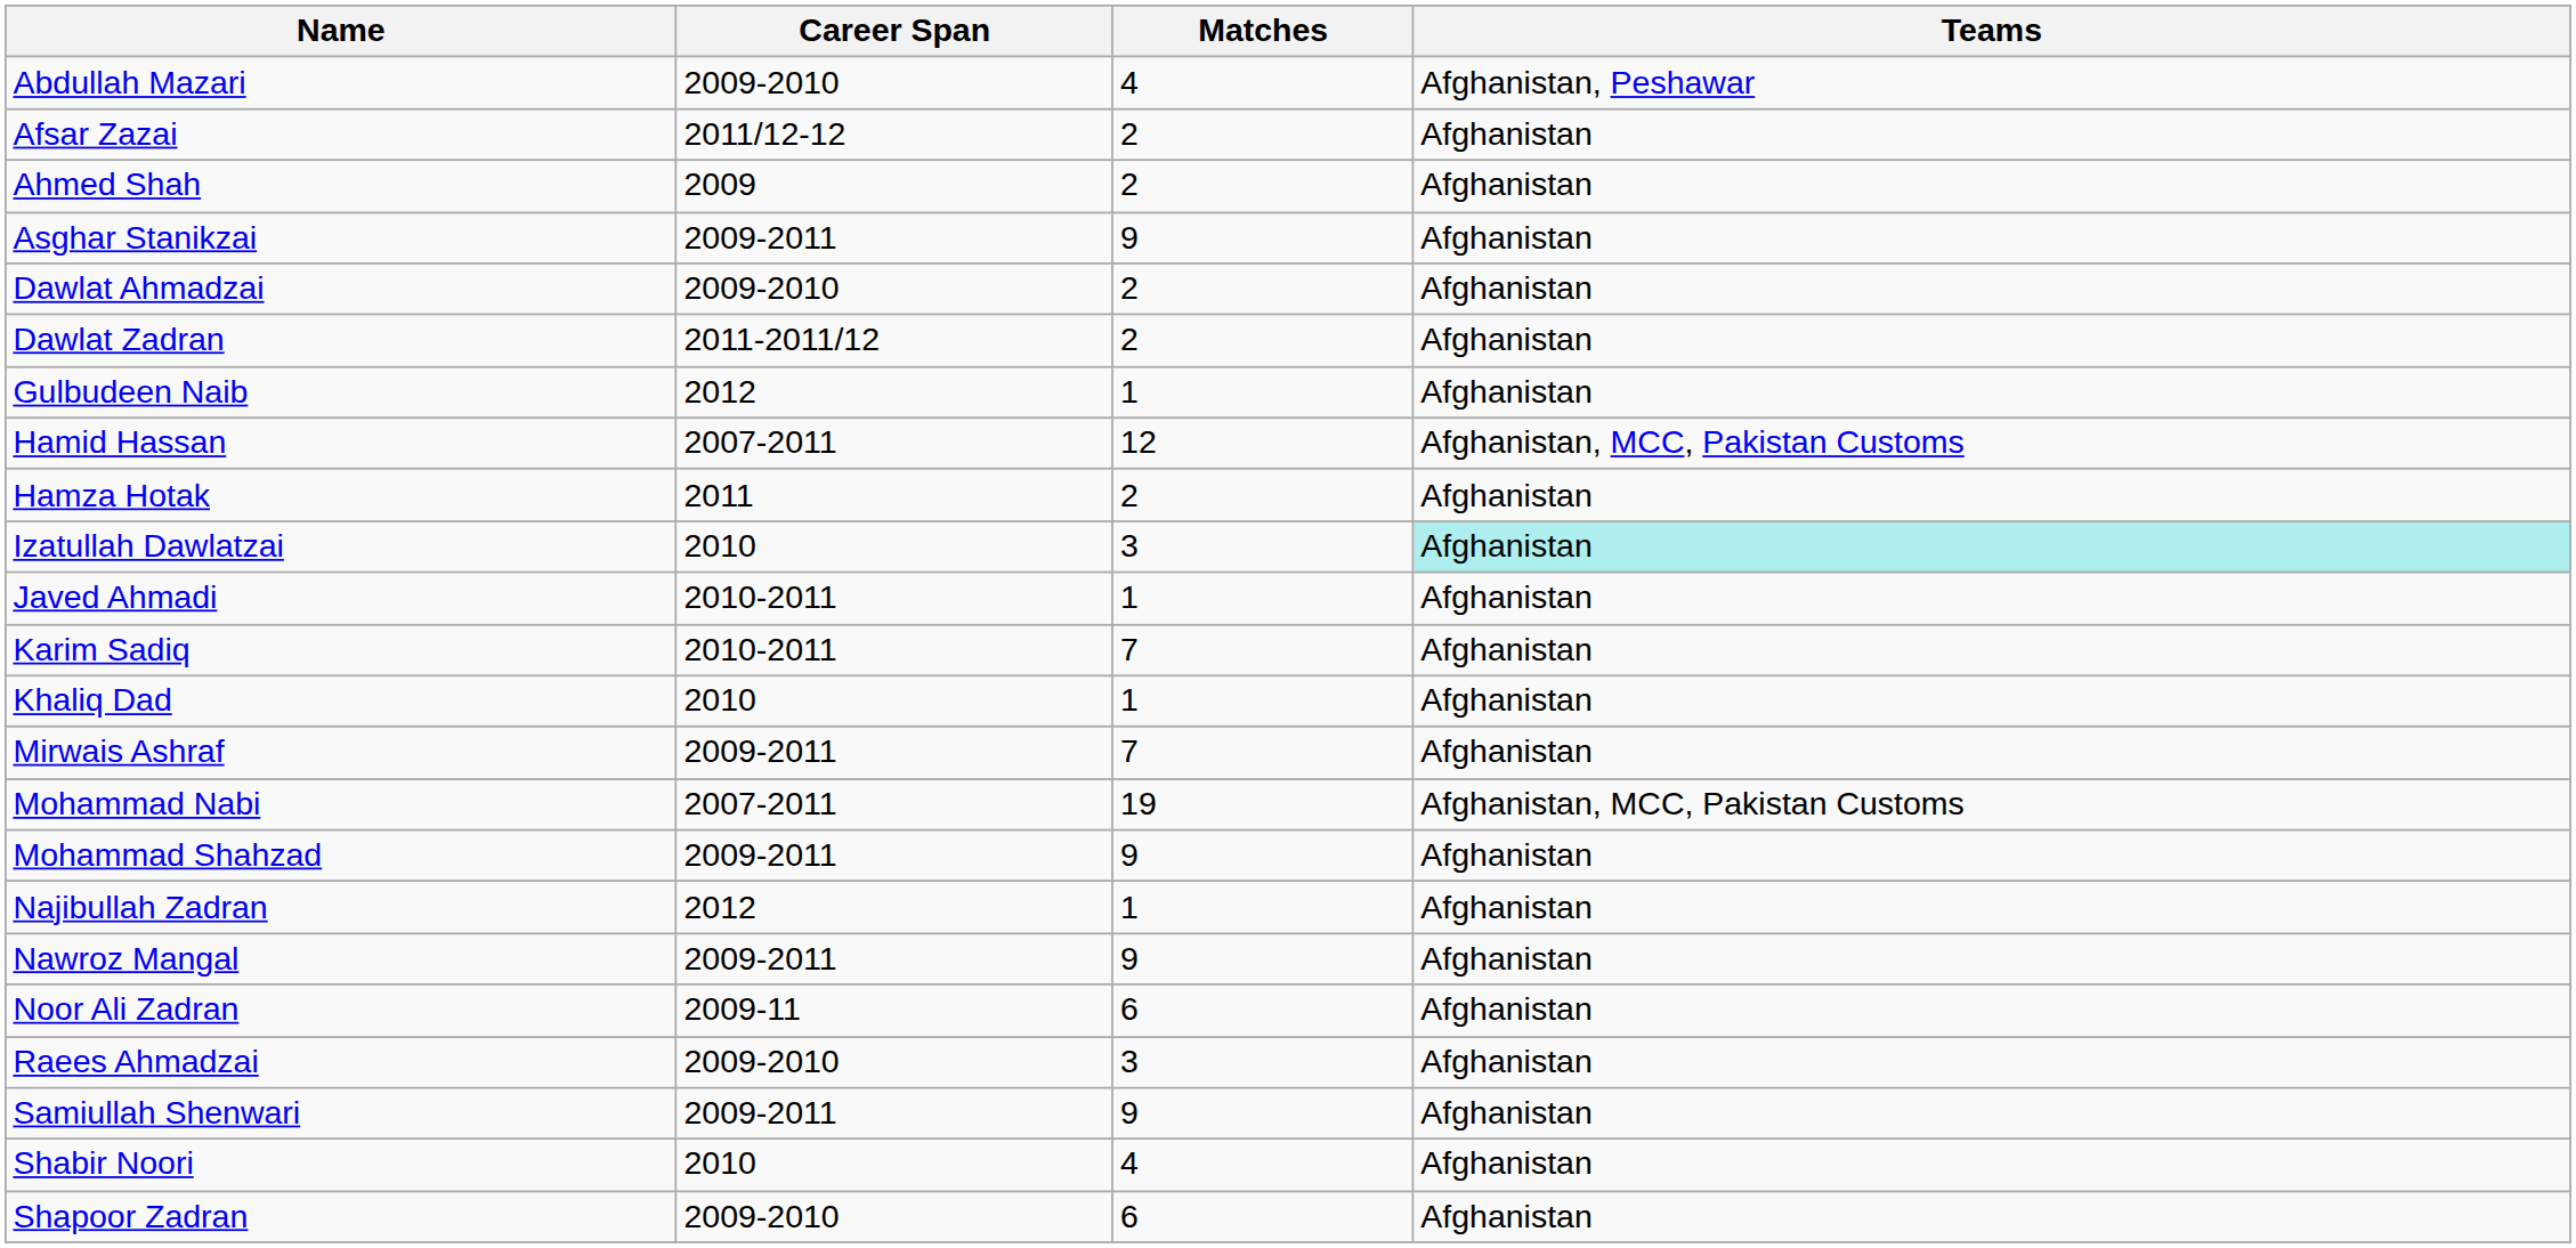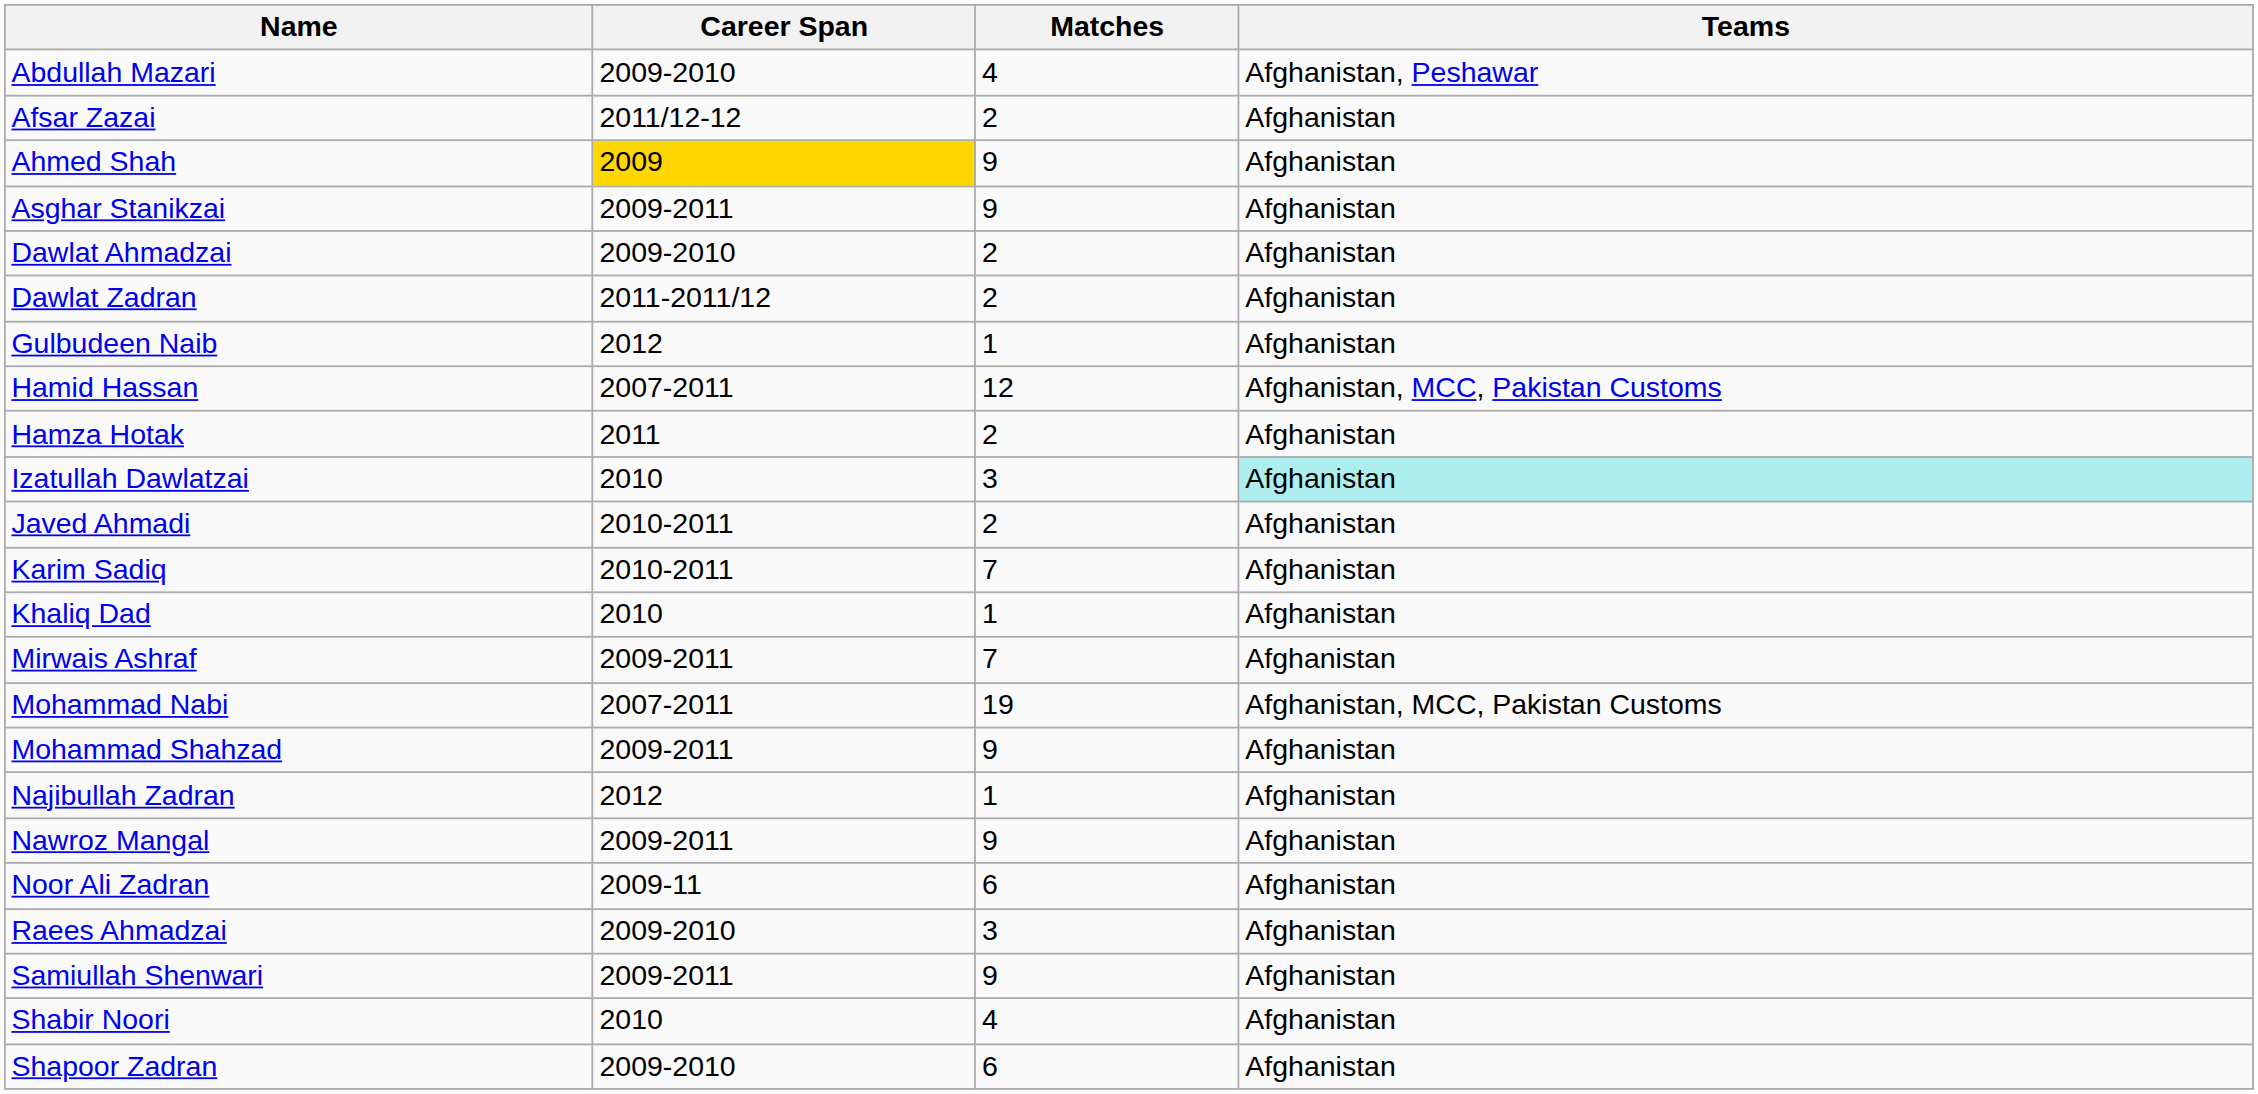 <table class="wikitable" width="100%">
 <tr bgcolor="#efefef">
 <th>Name</th>
 <th>Career Span</th>
 <th>Matches</th>
 <th>Teams</th>
 </tr>
 <tr>
 <td><a href='#'>Abdullah Mazari</a></td>
 <td>2009-2010</td>
 <td>4</td>
 <td>Afghanistan, <a href='#'>Peshawar</a></td>
 </tr>
 <tr>
 <td><a href='#'>Afsar Zazai</a></td>
 <td>2011/12-12</td>
 <td>2</td>
 <td>Afghanistan</td>
 </tr>
 <tr>
 <td><a href='#'>Ahmed Shah</a></td>
-<td>2009</td>
-<td>2</td>
+<td style="background: gold;">2009</td>
+<td>9</td>
 <td>Afghanistan</td>
 </tr>
 <tr>
 <td><a href='#'>Asghar Stanikzai</a></td>
 <td>2009-2011</td>
 <td>9</td>
 <td>Afghanistan</td>
 </tr>
 <tr>
 <td><a href='#'>Dawlat Ahmadzai</a></td>
 <td>2009-2010</td>
 <td>2</td>
 <td>Afghanistan</td>
 </tr>
 <tr>
 <td><a href='#'>Dawlat Zadran</a></td>
 <td>2011-2011/12</td>
 <td>2</td>
 <td>Afghanistan</td>
 </tr>
 <tr>
 <td><a href='#'>Gulbudeen Naib</a></td>
 <td>2012</td>
 <td>1</td>
 <td>Afghanistan</td>
 </tr>
 <tr>
 <td><a href='#'>Hamid Hassan</a></td>
 <td>2007-2011</td>
 <td>12</td>
 <td>Afghanistan, <a href='#'>MCC</a>, <a href='#'>Pakistan Customs</a></td>
 </tr>
 <tr>
 <td><a href='#'>Hamza Hotak</a></td>
 <td>2011</td>
 <td>2</td>
 <td>Afghanistan</td>
 </tr>
 <tr>
 <td><a href='#'>Izatullah Dawlatzai</a></td>
 <td>2010</td>
 <td>3</td>
 <td style="background: paleturquoise;">Afghanistan</td>
 </tr>
 <tr>
 <td><a href='#'>Javed Ahmadi</a></td>
 <td>2010-2011</td>
-<td>1</td>
+<td>2</td>
 <td>Afghanistan</td>
 </tr>
 <tr>
 <td><a href='#'>Karim Sadiq</a></td>
 <td>2010-2011</td>
 <td>7</td>
 <td>Afghanistan</td>
 </tr>
 <tr>
 <td><a href='#'>Khaliq Dad</a></td>
 <td>2010</td>
 <td>1</td>
 <td>Afghanistan</td>
 </tr>
 <tr>
 <td><a href='#'>Mirwais Ashraf</a></td>
 <td>2009-2011</td>
 <td>7</td>
 <td>Afghanistan</td>
 </tr>
 <tr>
 <td><a href='#'>Mohammad Nabi</a></td>
 <td>2007-2011</td>
 <td>19</td>
 <td>Afghanistan, MCC, Pakistan Customs</td>
 </tr>
 <tr>
 <td><a href='#'>Mohammad Shahzad</a></td>
 <td>2009-2011</td>
 <td>9</td>
 <td>Afghanistan</td>
 </tr>
 <tr>
 <td><a href='#'>Najibullah Zadran</a></td>
 <td>2012</td>
 <td>1</td>
 <td>Afghanistan</td>
 </tr>
 <tr>
 <td><a href='#'>Nawroz Mangal</a></td>
 <td>2009-2011</td>
 <td>9</td>
 <td>Afghanistan</td>
 </tr>
 <tr>
 <td><a href='#'>Noor Ali Zadran</a></td>
 <td>2009-11</td>
 <td>6</td>
 <td>Afghanistan</td>
 </tr>
 <tr>
 <td><a href='#'>Raees Ahmadzai</a></td>
 <td>2009-2010</td>
 <td>3</td>
 <td>Afghanistan</td>
 </tr>
 <tr>
 <td><a href='#'>Samiullah Shenwari</a></td>
 <td>2009-2011</td>
 <td>9</td>
 <td>Afghanistan</td>
 </tr>
 <tr>
 <td><a href='#'>Shabir Noori</a></td>
 <td>2010</td>
 <td>4</td>
 <td>Afghanistan</td>
 </tr>
 <tr>
 <td><a href='#'>Shapoor Zadran</a></td>
 <td>2009-2010</td>
 <td>6</td>
 <td>Afghanistan</td>
 </tr>
 </table>
